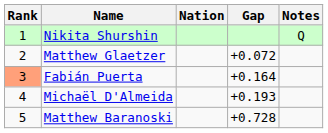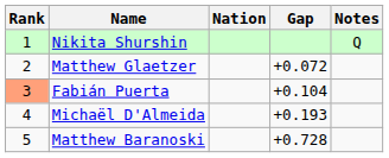 <table class="wikitable sortable" style="text-align:center">
 <tr>
 <th>Rank</th>
 <th>Name</th>
 <th>Nation</th>
 <th>Gap</th>
 <th>Notes</th>
 </tr>
 <tr bgcolor=ccffcc>
 <td>1</td>
 <td align=left><a href='#'>Nikita Shurshin</a></td>
 <td align=left></td>
 <td></td>
 <td>Q</td>
 </tr>
 <tr>
 <td>2</td>
 <td align=left><a href='#'>Matthew Glaetzer</a></td>
 <td align=left></td>
 <td>+0.072</td>
 <td></td>
 </tr>
 <tr>
 <td style="background: lightsalmon;">3</td>
 <td align=left><a href='#'>Fabián Puerta</a></td>
 <td align=left></td>
-<td>+0.164</td>
+<td>+0.104</td>
 <td></td>
 </tr>
 <tr>
 <td>4</td>
 <td align=left><a href='#'>Michaël D'Almeida</a></td>
 <td align=left></td>
 <td>+0.193</td>
 <td></td>
 </tr>
 <tr>
 <td>5</td>
 <td align=left><a href='#'>Matthew Baranoski</a></td>
 <td align=left></td>
 <td>+0.728</td>
 <td></td>
 </tr>
 </table>
